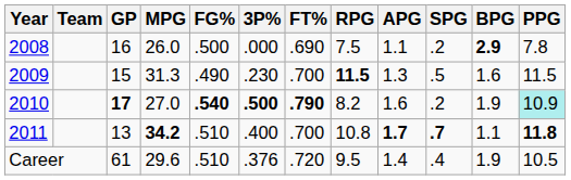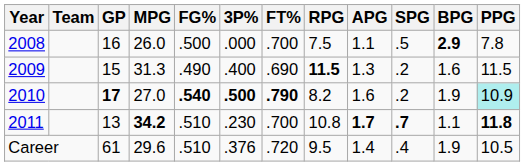 <table class="wikitable sortable">
 <tr>
 <th>Year</th>
 <th>Team</th>
 <th>GP</th>
 <th>MPG</th>
 <th>FG%</th>
 <th>3P%</th>
 <th>FT%</th>
 <th>RPG</th>
 <th>APG</th>
 <th>SPG</th>
 <th>BPG</th>
 <th>PPG</th>
 </tr>
 <tr>
 <td><a href='#'>2008</a></td>
 <td></td>
 <td>16</td>
 <td>26.0</td>
 <td>.500</td>
 <td>.000</td>
-<td>.690</td>
+<td>.700</td>
 <td>7.5</td>
 <td>1.1</td>
-<td>.2</td>
+<td>.5</td>
 <td><strong>2.9</strong></td>
 <td>7.8</td>
 </tr>
 <tr>
 <td><a href='#'>2009</a></td>
 <td></td>
 <td>15</td>
 <td>31.3</td>
 <td>.490</td>
-<td>.230</td>
-<td>.700</td>
+<td>.400</td>
+<td>.690</td>
 <td><strong>11.5</strong></td>
 <td>1.3</td>
-<td>.5</td>
+<td>.2</td>
 <td>1.6</td>
 <td>11.5</td>
 </tr>
 <tr>
 <td><a href='#'>2010</a></td>
 <td></td>
 <td><strong> 17</strong></td>
 <td>27.0</td>
 <td><strong>.540</strong></td>
 <td><strong>.500</strong></td>
 <td><strong>.790</strong></td>
 <td>8.2</td>
 <td>1.6</td>
 <td>.2</td>
 <td>1.9</td>
 <td style="background: paleturquoise;">10.9</td>
 </tr>
 <tr>
 <td><a href='#'>2011</a></td>
 <td></td>
 <td>13</td>
 <td><strong>34.2</strong></td>
 <td>.510</td>
-<td>.400</td>
+<td>.230</td>
 <td>.700</td>
 <td>10.8</td>
 <td><strong>1.7</strong></td>
 <td><strong>.7</strong></td>
 <td>1.1</td>
 <td><strong>11.8</strong></td>
 </tr>
 <tr>
 <td colspan="2">Career</td>
 <td>61</td>
 <td>29.6</td>
 <td>.510</td>
 <td>.376</td>
 <td>.720</td>
 <td>9.5</td>
 <td>1.4</td>
 <td>.4</td>
 <td>1.9</td>
 <td>10.5</td>
 </tr>
 </table>
